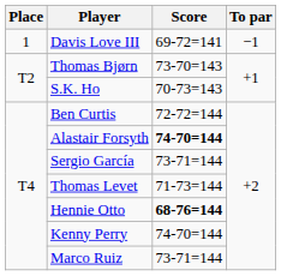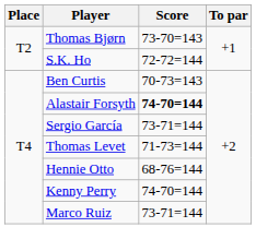 <table class="wikitable">
 <tr>
 <th>Place</th>
 <th>Player</th>
 <th>Score</th>
 <th>To par</th>
-</tr>
-<tr>
-<td align=center>1</td>
-<td> <a href='#'>Davis Love III</a></td>
-<td align=center>69-72=141</td>
-<td align=center>−1</td>
 </tr>
 <tr>
 <td rowspan="2" style="text-align:center;">T2</td>
 <td> <a href='#'>Thomas Bjørn</a></td>
 <td align=center>73-70=143</td>
 <td rowspan="2" style="text-align:center;">+1</td>
 </tr>
 <tr>
 <td> <a href='#'>S.K. Ho</a></td>
-<td>70-73=143</td>
+<td align=center>72-72=144</td>
 </tr>
 <tr>
 <td rowspan="7" style="text-align:center;">T4</td>
 <td> <a href='#'>Ben Curtis</a></td>
-<td align=center>72-72=144</td>
+<td>70-73=143</td>
 <td rowspan="7" style="text-align:center;">+2</td>
 </tr>
 <tr>
 <td> <a href='#'>Alastair Forsyth</a></td>
 <td><strong>74-70=144</strong></td>
 </tr>
 <tr>
 <td> <a href='#'>Sergio García</a></td>
 <td>73-71=144</td>
 </tr>
 <tr>
 <td> <a href='#'>Thomas Levet</a></td>
 <td>71-73=144</td>
 </tr>
 <tr>
 <td> <a href='#'>Hennie Otto</a></td>
-<td><strong>68-76=144</strong></td>
+<td>68-76=144</td>
 </tr>
 <tr>
 <td> <a href='#'>Kenny Perry</a></td>
 <td>74-70=144</td>
 </tr>
 <tr>
 <td> <a href='#'>Marco Ruiz</a></td>
 <td>73-71=144</td>
 </tr>
 </table>
